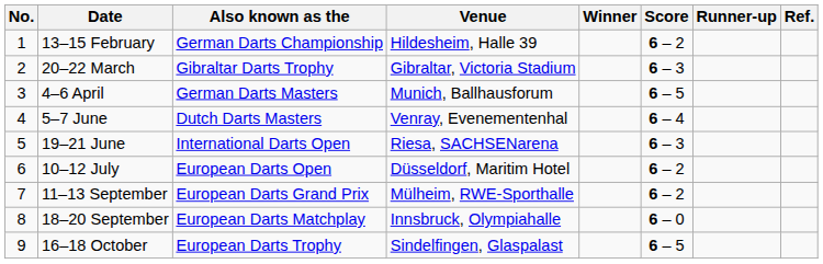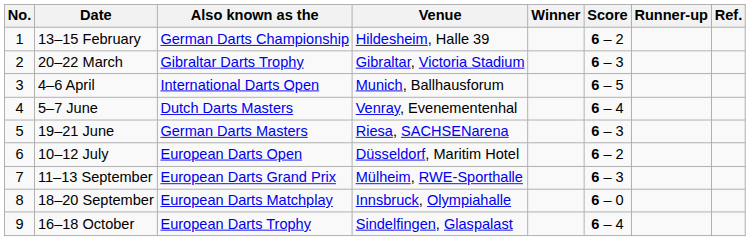 <table class="wikitable">
 <tr>
 <th>No.</th>
 <th>Date</th>
 <th>Also known as the</th>
 <th>Venue</th>
 <th>Winner</th>
 <th>Score</th>
 <th>Runner-up</th>
 <th>Ref.</th>
 </tr>
 <tr>
 <td align=center>1</td>
 <td align=left>13–15 February</td>
 <td><a href='#'>German Darts Championship</a></td>
 <td> <a href='#'>Hildesheim</a>, Halle 39</td>
 <td align=right></td>
 <td align=center><strong>6</strong> – 2</td>
 <td></td>
 <td align="center"></td>
 </tr>
 <tr>
 <td align=center>2</td>
 <td align=left>20–22 March</td>
 <td><a href='#'>Gibraltar Darts Trophy</a></td>
 <td> <a href='#'>Gibraltar</a>, <a href='#'>Victoria Stadium</a></td>
 <td align=right></td>
 <td align=center><strong>6</strong> – 3</td>
 <td></td>
 <td align="center"></td>
 </tr>
 <tr>
 <td align=center>3</td>
 <td align=left>4–6 April</td>
-<td><a href='#'>German Darts Masters</a></td>
+<td><a href='#'>International Darts Open</a></td>
 <td> <a href='#'>Munich</a>, Ballhausforum</td>
 <td align=right></td>
 <td align=center><strong>6</strong> – 5</td>
 <td></td>
 <td align="center"></td>
 </tr>
 <tr>
 <td align=center>4</td>
 <td align=left>5–7 June</td>
 <td><a href='#'>Dutch Darts Masters</a></td>
 <td> <a href='#'>Venray</a>, Evenementenhal</td>
 <td align=right></td>
 <td align=center><strong>6</strong> – 4</td>
 <td></td>
 <td align="center"></td>
 </tr>
 <tr>
 <td align=center>5</td>
 <td align=left>19–21 June</td>
-<td><a href='#'>International Darts Open</a></td>
+<td><a href='#'>German Darts Masters</a></td>
 <td> <a href='#'>Riesa</a>, <a href='#'>SACHSENarena</a></td>
 <td align=right></td>
 <td align=center><strong>6</strong> – 3</td>
 <td></td>
 <td align="center"></td>
 </tr>
 <tr>
 <td align=center>6</td>
 <td align=left>10–12 July</td>
 <td><a href='#'>European Darts Open</a></td>
 <td> <a href='#'>Düsseldorf</a>, Maritim Hotel</td>
 <td align=right></td>
 <td align=center><strong>6</strong> – 2</td>
 <td></td>
 <td align="center"></td>
 </tr>
 <tr>
 <td align=center>7</td>
 <td align=left>11–13 September</td>
 <td><a href='#'>European Darts Grand Prix</a></td>
 <td> <a href='#'>Mülheim</a>, <a href='#'>RWE-Sporthalle</a></td>
 <td align=right></td>
-<td align=center><strong>6</strong> – 2</td>
+<td align=center><strong>6</strong> – 3</td>
 <td></td>
 <td align="center"></td>
 </tr>
 <tr>
 <td align=center>8</td>
 <td align=left>18–20 September</td>
 <td><a href='#'>European Darts Matchplay</a></td>
 <td> <a href='#'>Innsbruck</a>, <a href='#'>Olympiahalle</a></td>
 <td align=right></td>
 <td align=center><strong>6</strong> – 0</td>
 <td></td>
 <td align="center"></td>
 </tr>
 <tr>
 <td align=center>9</td>
 <td align=left>16–18 October</td>
 <td><a href='#'>European Darts Trophy</a></td>
 <td> <a href='#'>Sindelfingen</a>, <a href='#'>Glaspalast</a></td>
 <td align=right></td>
-<td align=center><strong>6</strong> – 5</td>
+<td align=center><strong>6</strong> – 4</td>
 <td></td>
 <td align="center"></td>
 </tr>
 </table>
